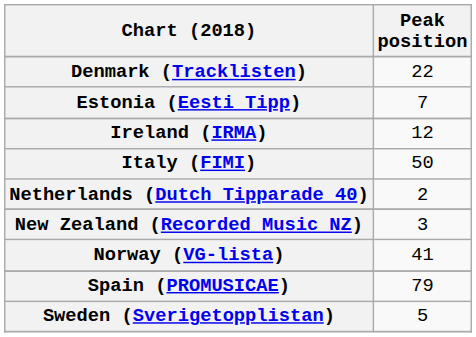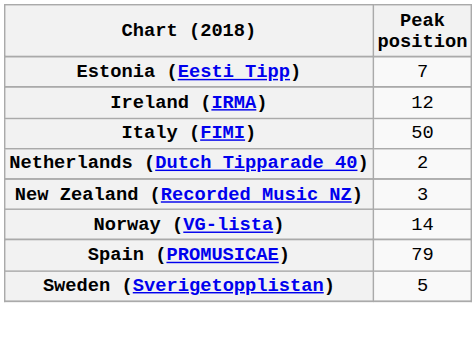 <table class="wikitable sortable plainrowheaders" style="text-align:center">
 <tr>
 <th scope="col">Chart (2018)</th>
 <th scope="col">Peak<br> position</th>
 </tr>
 <tr>
 </tr>
 <tr>
 </tr>
 <tr>
 </tr>
 <tr>
 </tr>
 <tr>
 </tr>
 <tr>
-</tr>
-<tr>
-<th scope="row">Denmark (<a href='#'>Tracklisten</a>)</th>
-<td>22</td>
 </tr>
 <tr>
 <th scope="row">Estonia (<a href='#'>Eesti Tipp</a>)</th>
 <td>7</td>
 </tr>
 <tr>
 </tr>
 <tr>
 </tr>
 <tr>
 </tr>
 <tr>
 </tr>
 <tr>
 </tr>
 <tr>
 <th scope="row">Ireland (<a href='#'>IRMA</a>)</th>
 <td>12</td>
 </tr>
 <tr>
 <th scope="row">Italy (<a href='#'>FIMI</a>)</th>
 <td>50</td>
 </tr>
 <tr>
 <th scope="row">Netherlands (<a href='#'>Dutch Tipparade 40</a>)</th>
 <td>2</td>
 </tr>
 <tr>
 </tr>
 <tr>
 <th scope="row">New Zealand (<a href='#'>Recorded Music NZ</a>)</th>
 <td>3</td>
 </tr>
 <tr>
 <th scope="row">Norway (<a href='#'>VG-lista</a>)</th>
-<td>41</td>
+<td>14</td>
 </tr>
 <tr>
 </tr>
 <tr>
 </tr>
 <tr>
 </tr>
 <tr>
 <th scope="row">Spain (<a href='#'>PROMUSICAE</a>)</th>
 <td>79</td>
 </tr>
 <tr>
 <th scope="row">Sweden (<a href='#'>Sverigetopplistan</a>)</th>
 <td>5</td>
 </tr>
 <tr>
 </tr>
 <tr>
 </tr>
 <tr>
 </tr>
 <tr>
 </tr>
 <tr>
 </tr>
 <tr>
 </tr>
 </table>
